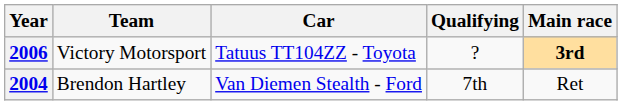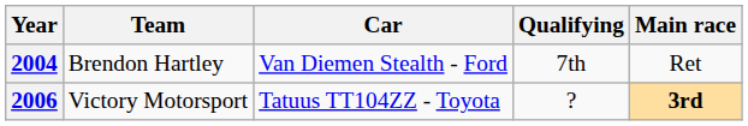 <table class="wikitable" style="text-align:center; font-size:90%">
 <tr>
 <th>Year</th>
 <th>Team</th>
 <th>Car</th>
 <th>Qualifying</th>
 <th>Main race</th>
 </tr>
 <tr>
+<th><a href='#'>2004</a></th>
+<td align="left"> Brendon Hartley</td>
+<td align="left"><a href='#'>Van Diemen Stealth</a> - <a href='#'>Ford</a></td>
+<td>7th</td>
+<td>Ret</td>
+</tr>
+<tr>
 <th><a href='#'>2006</a></th>
 <td align="left"> Victory Motorsport</td>
 <td align="left"><a href='#'>Tatuus TT104ZZ</a> - <a href='#'>Toyota</a></td>
 <td>?</td>
 <td style="background:#FFDF9F;"><strong>3rd</strong></td>
 </tr>
-<tr>
-<th><a href='#'>2004</a></th>
-<td align="left"> Brendon Hartley</td>
-<td align="left"><a href='#'>Van Diemen Stealth</a> - <a href='#'>Ford</a></td>
-<td>7th</td>
-<td>Ret</td>
-</tr>
 </table>
